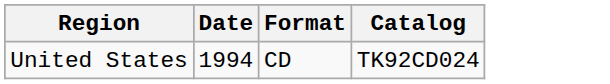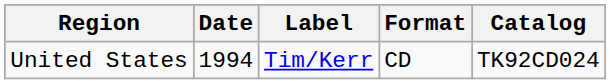 <table class="wikitable">
 <tr>
 <th>Region</th>
 <th>Date</th>
+<th>Label</th>
 <th>Format</th>
 <th>Catalog</th>
 </tr>
 <tr>
 <td>United States</td>
 <td>1994</td>
+<td><a href='#'>Tim/Kerr</a></td>
 <td>CD</td>
 <td>TK92CD024</td>
 </tr>
 </table>
